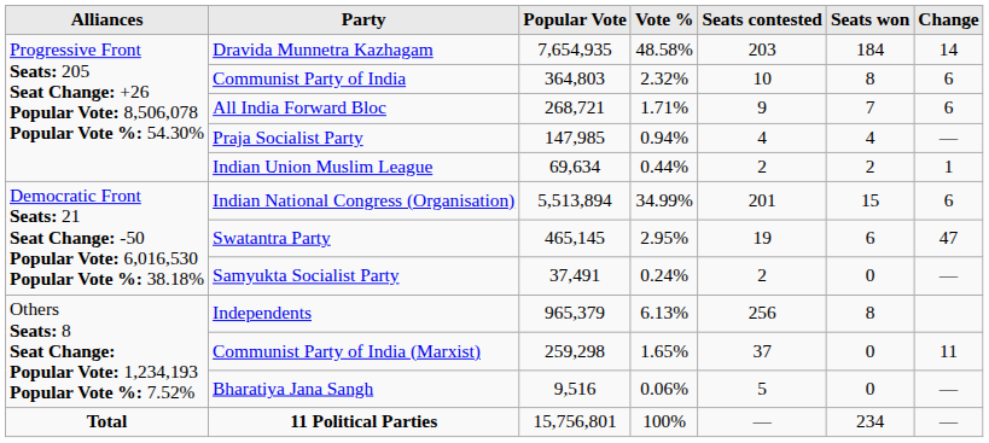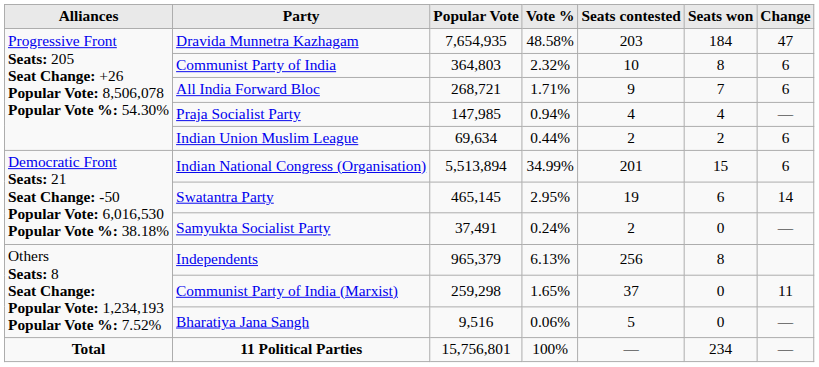 <table class="wikitable">
 <tr>
 <th style="background-color:#E9E9E9" align=left valign=top>Alliances</th>
 <th style="background-color:#E9E9E9" align=left valign=top>Party</th>
 <th style="background-color:#E9E9E9" align=right>Popular Vote</th>
 <th style="background-color:#E9E9E9" align=right>Vote %</th>
 <th style="background-color:#E9E9E9" align=right>Seats contested</th>
 <th style="background-color:#E9E9E9" align=right>Seats won</th>
 <th style="background-color:#E9E9E9" align=right>Change</th>
 </tr>
 <tr>
 <td align=left rowspan=5 valign=top><a href='#'>Progressive Front</a><br><strong>Seats:</strong> 205<br><strong>Seat Change: </strong>+26<br><strong>Popular Vote:</strong> 8,506,078 <br><strong>Popular Vote %:</strong> 54.30%</td>
 <td align=left><a href='#'>Dravida Munnetra Kazhagam</a></td>
 <td align=center>7,654,935</td>
 <td align=center>48.58%</td>
 <td align=center>203</td>
 <td align=center>184</td>
-<td align=center>14</td>
+<td align=center>47</td>
 </tr>
 <tr>
 <td align=left><a href='#'>Communist Party of India</a></td>
 <td align=center>364,803</td>
 <td align=center>2.32%</td>
 <td align=center>10</td>
 <td align=center>8</td>
 <td align=center>6</td>
 </tr>
 <tr>
 <td align=left><a href='#'>All India Forward Bloc</a></td>
 <td align=center>268,721</td>
 <td align=center>1.71%</td>
 <td align=center>9</td>
 <td align=center>7</td>
 <td align=center>6</td>
 </tr>
 <tr>
 <td align=left><a href='#'>Praja Socialist Party</a></td>
 <td align=center>147,985</td>
 <td align=center>0.94%</td>
 <td align=center>4</td>
 <td align=center>4</td>
 <td align=center>—</td>
 </tr>
 <tr>
 <td align=left><a href='#'>Indian Union Muslim League</a></td>
 <td align=center>69,634</td>
 <td align=center>0.44%</td>
 <td align=center>2</td>
 <td align=center>2</td>
-<td align=center>1</td>
+<td align=center>6</td>
 </tr>
 <tr>
 <td align=left rowspan=3 valign=top><a href='#'>Democratic Front</a><br><strong>Seats: </strong> 21  <br><strong>Seat Change: </strong>-50 <br><strong>Popular Vote:</strong> 6,016,530<br><strong>Popular Vote %:</strong> 38.18%</td>
 <td align=left><a href='#'>Indian National Congress (Organisation)</a></td>
 <td align=center>5,513,894</td>
 <td align=center>34.99%</td>
 <td align=center>201</td>
 <td align=center>15</td>
 <td align=center>6</td>
 </tr>
 <tr>
 <td align=left><a href='#'>Swatantra Party</a></td>
 <td align=center>465,145</td>
 <td align=center>2.95%</td>
 <td align=center>19</td>
 <td align=center>6</td>
-<td align=center>47</td>
+<td align=center>14</td>
 </tr>
 <tr>
 <td align=left><a href='#'>Samyukta Socialist Party</a></td>
 <td align=center>37,491</td>
 <td align=center>0.24%</td>
 <td align=center>2</td>
 <td align=center>0</td>
 <td align=center>—</td>
 </tr>
 <tr>
 <td align=left rowspan=3 valign=top>Others<br><strong>Seats:</strong> 8 <br><strong>Seat Change: </strong><br> <strong>Popular Vote:</strong> 1,234,193<br><strong>Popular Vote %:</strong> 7.52%</td>
 <td align=left><a href='#'>Independents</a></td>
 <td align=center>965,379</td>
 <td align=center>6.13%</td>
 <td align=center>256</td>
 <td align=center>8</td>
 <td align=center></td>
 </tr>
 <tr>
 <td align=left><a href='#'>Communist Party of India (Marxist)</a></td>
 <td align=center>259,298</td>
 <td align=center>1.65%</td>
 <td align=center>37</td>
 <td align=center>0</td>
 <td align=center>11</td>
 </tr>
 <tr>
 <td align=left><a href='#'>Bharatiya Jana Sangh</a></td>
 <td align=center>9,516</td>
 <td align=center>0.06%</td>
 <td align=center>5</td>
 <td align=center>0</td>
 <td align=center>—</td>
 </tr>
 <tr>
 <td align=center><strong>Total</strong></td>
 <td align=center><strong>11 Political Parties</strong></td>
 <td align=center>15,756,801</td>
 <td align=center>100%</td>
 <td align=center>—</td>
 <td align=center>234</td>
 <td align=center>—</td>
 </tr>
 </table>
